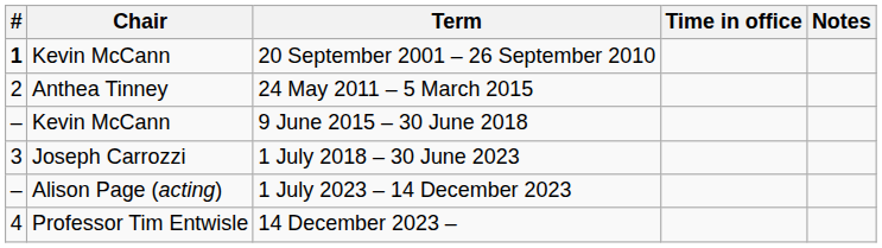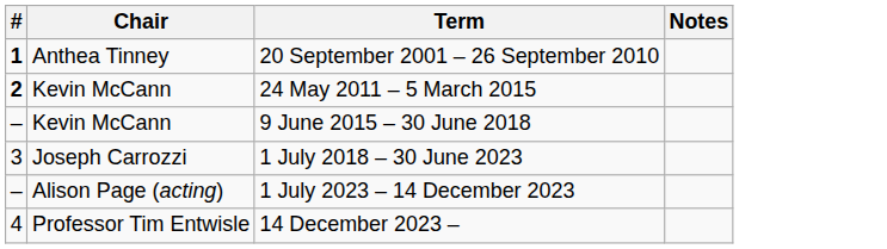 <table class="wikitable">
 <tr>
 <th>#</th>
 <th>Chair</th>
 <th>Term</th>
-<th>Time in office</th>
 <th>Notes</th>
 </tr>
 <tr>
 <td><strong>1</strong></td>
-<td>Kevin McCann </td>
+<td>Anthea Tinney </td>
 <td>20 September 2001 – 26 September 2010</td>
-<td></td>
 <td></td>
 </tr>
 <tr>
-<td>2</td>
-<td>Anthea Tinney </td>
+<td><strong>2</strong></td>
+<td>Kevin McCann </td>
 <td>24 May 2011 – 5 March 2015</td>
-<td></td>
 <td></td>
 </tr>
 <tr>
 <td>–</td>
 <td>Kevin McCann </td>
 <td>9 June 2015 – 30 June 2018</td>
 <td></td>
-<td></td>
 </tr>
 <tr>
 <td>3</td>
 <td>Joseph Carrozzi </td>
 <td>1 July 2018 – 30 June 2023</td>
-<td></td>
 <td></td>
 </tr>
 <tr>
 <td>–</td>
 <td>Alison Page (<em>acting</em>)</td>
 <td>1 July 2023 – 14 December 2023</td>
 <td></td>
-<td></td>
 </tr>
 <tr>
 <td>4</td>
 <td>Professor Tim Entwisle</td>
 <td>14 December 2023 –</td>
 <td></td>
-<td></td>
 </tr>
 </table>
